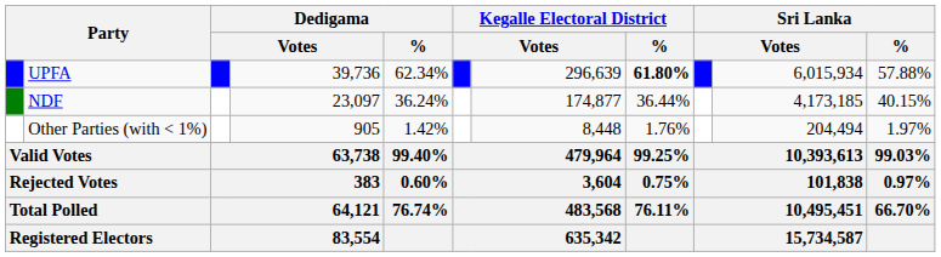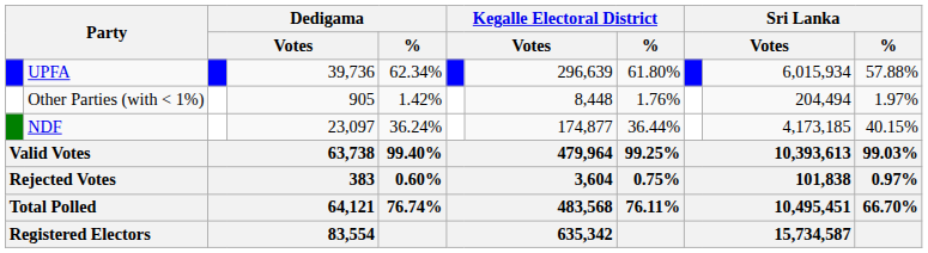 <table class="wikitable">
 <tr>
 <th colspan="2" width="144px"rowspan="2">Party</th>
 <th colspan="3" width="216px">Dedigama</th>
 <th colspan="3" width="216px"><a href='#'>Kegalle Electoral District</a></th>
 <th colspan="3" width="216px">Sri Lanka</th>
 </tr>
 <tr>
 <th colspan="2" width="144px">Votes</th>
 <th>%</th>
 <th colspan="2" width="144px">Votes</th>
 <th>%</th>
 <th colspan="2" width="144px">Votes</th>
 <th>%</th>
 </tr>
 <tr>
 <td style="background-color:blue;" width="10px"></td>
 <td style="text-align:left;"><a href='#'>UPFA</a></td>
 <td style="background-color:blue;" width="10px"></td>
 <td style="text-align:right;">39,736</td>
 <td style="text-align:right;">62.34%</td>
 <td style="background-color:blue;" width="10px"></td>
 <td style="text-align:right;">296,639</td>
-<td style="text-align:right;"><strong>61.80%</strong></td>
+<td style="text-align:right;">61.80%</td>
 <td style="background-color:blue;" width="10px"></td>
 <td style="text-align:right;">6,015,934</td>
 <td style="text-align:right;">57.88%</td>
+</tr>
+<tr>
+<td style="background-color:white;" width="10px"></td>
+<td style="text-align:left;">Other Parties (with < 1%)</td>
+<td style="background-color:white;" width="10px"></td>
+<td style="text-align:right;">905</td>
+<td style="text-align:right;">1.42%</td>
+<td style="background-color:white;" width="10px"></td>
+<td style="text-align:right;">8,448</td>
+<td style="text-align:right;">1.76%</td>
+<td style="background-color:white;" width="10px"></td>
+<td style="text-align:right;">204,494</td>
+<td style="text-align:right;">1.97%</td>
 </tr>
 <tr>
 <td style="background-color:green;" width="10px"></td>
 <td style="text-align:left;"><a href='#'>NDF</a></td>
 <td style="background-color:white;" width="10px"></td>
 <td style="text-align:right;">23,097</td>
 <td style="text-align:right;">36.24%</td>
 <td style="background-color:white;" width="10px"></td>
 <td style="text-align:right;">174,877</td>
 <td style="text-align:right;">36.44%</td>
 <td style="background-color:white;" width="10px"></td>
 <td style="text-align:right;">4,173,185</td>
 <td style="text-align:right;">40.15%</td>
-</tr>
-<tr>
-<td style="background-color:white;" width="10px"></td>
-<td style="text-align:left;">Other Parties (with < 1%)</td>
-<td style="background-color:white;" width="10px"></td>
-<td style="text-align:right;">905</td>
-<td style="text-align:right;">1.42%</td>
-<td style="background-color:white;" width="10px"></td>
-<td style="text-align:right;">8,448</td>
-<td style="text-align:right;">1.76%</td>
-<td style="background-color:white;" width="10px"></td>
-<td style="text-align:right;">204,494</td>
-<td style="text-align:right;">1.97%</td>
 </tr>
 <tr>
 <th colspan="2" width="144px"style="text-align:left;">Valid Votes</th>
 <th style="text-align:right;"colspan="2" width="144px">63,738</th>
 <th style="text-align:right;">99.40%</th>
 <th style="text-align:right;"colspan="2" width="144px">479,964</th>
 <th style="text-align:right;">99.25%</th>
 <th style="text-align:right;"colspan="2" width="144px">10,393,613</th>
 <th style="text-align:right;">99.03%</th>
 </tr>
 <tr>
 <th colspan="2" width="144px"style="text-align:left;">Rejected Votes</th>
 <th style="text-align:right;"colspan="2" width="144px">383</th>
 <th style="text-align:right;">0.60%</th>
 <th style="text-align:right;"colspan="2" width="144px">3,604</th>
 <th style="text-align:right;">0.75%</th>
 <th style="text-align:right;"colspan="2" width="144px">101,838</th>
 <th style="text-align:right;">0.97%</th>
 </tr>
 <tr>
 <th colspan="2" width="144px"style="text-align:left;">Total Polled</th>
 <th style="text-align:right;"colspan="2" width="144px">64,121</th>
 <th style="text-align:right;">76.74%</th>
 <th style="text-align:right;"colspan="2" width="144px">483,568</th>
 <th style="text-align:right;">76.11%</th>
 <th style="text-align:right;"colspan="2" width="144px">10,495,451</th>
 <th style="text-align:right;">66.70%</th>
 </tr>
 <tr>
 <th colspan="2" width="144px"style="text-align:left;">Registered Electors</th>
 <th style="text-align:right;"colspan="2" width="144px">83,554</th>
 <th></th>
 <th style="text-align:right;"colspan="2" width="144px">635,342</th>
 <th></th>
 <th style="text-align:right;"colspan="2" width="144px">15,734,587</th>
 <th></th>
 </tr>
 </table>
